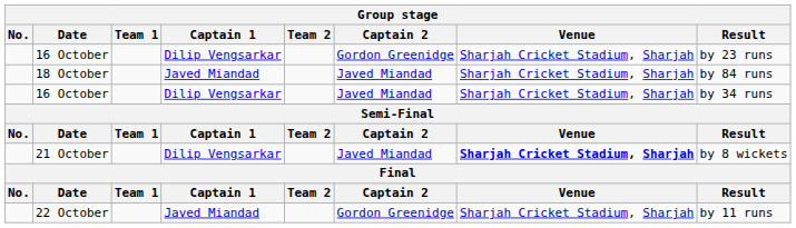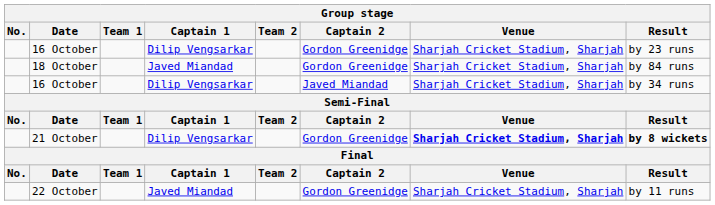 <table class="wikitable">
 <tr>
 <th colspan="9">Group stage</th>
 </tr>
 <tr>
 <th>No.</th>
 <th>Date</th>
 <th>Team 1</th>
 <th>Captain 1</th>
 <th>Team 2</th>
 <th>Captain 2</th>
 <th>Venue</th>
 <th>Result</th>
 </tr>
 <tr>
 <td></td>
 <td>16 October</td>
 <td></td>
 <td><a href='#'>Dilip Vengsarkar</a></td>
 <td></td>
 <td><a href='#'>Gordon Greenidge</a></td>
 <td><a href='#'>Sharjah Cricket Stadium</a>, <a href='#'>Sharjah</a></td>
 <td> by 23 runs</td>
 </tr>
 <tr>
 <td></td>
 <td>18 October</td>
 <td></td>
 <td><a href='#'>Javed Miandad</a></td>
 <td></td>
-<td><a href='#'>Javed Miandad</a></td>
+<td><a href='#'>Gordon Greenidge</a></td>
 <td><a href='#'>Sharjah Cricket Stadium</a>, <a href='#'>Sharjah</a></td>
 <td> by 84 runs</td>
 </tr>
 <tr>
 <td></td>
 <td>16 October</td>
 <td></td>
 <td><a href='#'>Dilip Vengsarkar</a></td>
 <td></td>
 <td><a href='#'>Javed Miandad</a></td>
 <td><a href='#'>Sharjah Cricket Stadium</a>, <a href='#'>Sharjah</a></td>
 <td> by 34 runs</td>
 </tr>
 <tr>
 <th colspan="9">Semi-Final</th>
 </tr>
 <tr>
 <th>No.</th>
 <th>Date</th>
 <th>Team 1</th>
 <th>Captain 1</th>
 <th>Team 2</th>
 <th>Captain 2</th>
 <th>Venue</th>
 <th>Result</th>
 </tr>
 <tr>
 <td></td>
 <td>21 October</td>
 <td></td>
 <td><a href='#'>Dilip Vengsarkar</a></td>
 <td></td>
-<td><a href='#'>Javed Miandad</a></td>
+<td><a href='#'>Gordon Greenidge</a></td>
 <td><strong><a href='#'>Sharjah Cricket Stadium</a>, <a href='#'>Sharjah</a></strong></td>
-<td> by 8 wickets</td>
+<td><strong> by 8 wickets</strong></td>
 </tr>
 <tr>
 <th colspan="9">Final</th>
 </tr>
 <tr>
 <th>No.</th>
 <th>Date</th>
 <th>Team 1</th>
 <th>Captain 1</th>
 <th>Team 2</th>
 <th>Captain 2</th>
 <th>Venue</th>
 <th>Result</th>
 </tr>
 <tr>
 <td></td>
 <td>22 October</td>
 <td></td>
 <td><a href='#'>Javed Miandad</a></td>
 <td></td>
 <td><a href='#'>Gordon Greenidge</a></td>
 <td><a href='#'>Sharjah Cricket Stadium</a>, <a href='#'>Sharjah</a></td>
 <td> by 11 runs</td>
 </tr>
 </table>
